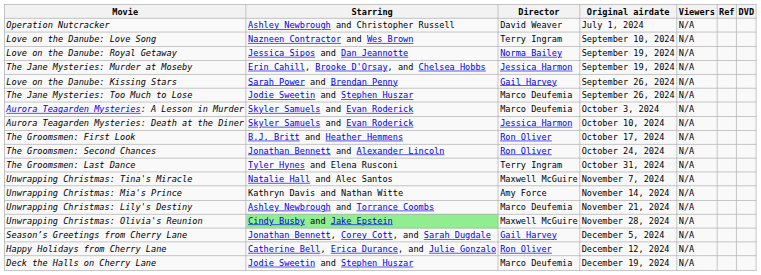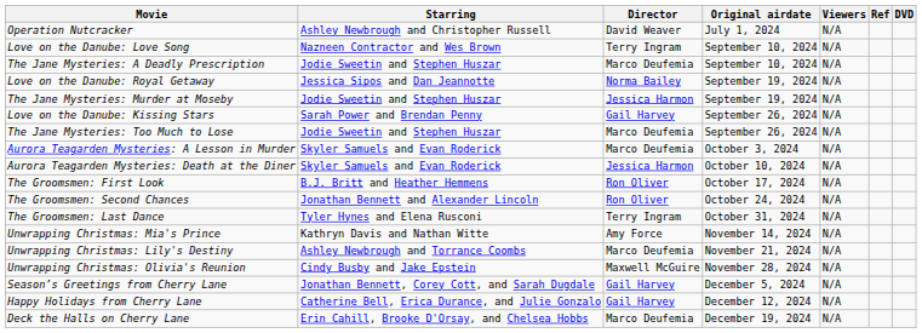 <table class="wikitable sortable">
 <tr>
 <th scope="col" class="unsortable">Movie</th>
 <th scope="col" class="unsortable">Starring</th>
 <th scope="col" class="unsortable">Director</th>
 <th scope="col" class="unsortable">Original airdate</th>
 <th scope="col">Viewers</th>
 <th scope="col" class="unsortable">Ref</th>
 <th scope="col" class="unsortable">DVD</th>
 </tr>
 <tr>
 <td><em>Operation Nutcracker</em></td>
 <td><a href='#'>Ashley Newbrough</a> and Christopher Russell</td>
 <td>David Weaver</td>
 <td>July 1, 2024</td>
 <td>N/A</td>
 <td></td>
 <td></td>
 </tr>
 <tr>
 <td><em>Love on the Danube: Love Song</em></td>
 <td><a href='#'>Nazneen Contractor</a> and <a href='#'>Wes Brown</a></td>
 <td>Terry Ingram</td>
 <td>September 10, 2024</td>
 <td>N/A</td>
 <td></td>
 <td></td>
 </tr>
 <tr>
+<td><em>The Jane Mysteries: A Deadly Prescription</em></td>
+<td><a href='#'>Jodie Sweetin</a> and <a href='#'>Stephen Huszar</a></td>
+<td>Marco Deufemia</td>
+<td>September 10, 2024</td>
+<td>N/A</td>
+<td></td>
+<td></td>
+</tr>
+<tr>
 <td><em>Love on the Danube: Royal Getaway</em></td>
 <td><a href='#'>Jessica Sipos</a> and <a href='#'>Dan Jeannotte</a></td>
 <td><a href='#'>Norma Bailey</a></td>
 <td>September 19, 2024</td>
 <td>N/A</td>
 <td></td>
 <td></td>
 </tr>
 <tr>
 <td><em>The Jane Mysteries: Murder at Moseby</em></td>
-<td><a href='#'>Erin Cahill</a>, <a href='#'>Brooke D'Orsay</a>, and <a href='#'>Chelsea Hobbs</a></td>
+<td><a href='#'>Jodie Sweetin</a> and <a href='#'>Stephen Huszar</a></td>
 <td><a href='#'>Jessica Harmon</a></td>
 <td>September 19, 2024</td>
 <td>N/A</td>
 <td></td>
 <td></td>
 </tr>
 <tr>
 <td><em>Love on the Danube: Kissing Stars</em></td>
 <td><a href='#'>Sarah Power</a> and <a href='#'>Brendan Penny</a></td>
 <td><a href='#'>Gail Harvey</a></td>
 <td>September 26, 2024</td>
 <td>N/A</td>
 <td></td>
 <td></td>
 </tr>
 <tr>
 <td><em>The Jane Mysteries: Too Much to Lose</em></td>
 <td><a href='#'>Jodie Sweetin</a> and <a href='#'>Stephen Huszar</a></td>
 <td>Marco Deufemia</td>
 <td>September 26, 2024</td>
 <td>N/A</td>
 <td></td>
 <td></td>
 </tr>
 <tr>
 <td><em><a href='#'>Aurora Teagarden Mysteries</a>: A Lesson in Murder</em></td>
 <td><a href='#'>Skyler Samuels</a> and <a href='#'>Evan Roderick</a></td>
 <td>Marco Deufemia</td>
 <td>October 3, 2024</td>
 <td>N/A</td>
 <td></td>
 <td></td>
 </tr>
 <tr>
 <td><em>Aurora Teagarden Mysteries: Death at the Diner</em></td>
 <td><a href='#'>Skyler Samuels</a> and <a href='#'>Evan Roderick</a></td>
 <td><a href='#'>Jessica Harmon</a></td>
 <td>October 10, 2024</td>
 <td>N/A</td>
 <td></td>
 <td></td>
 </tr>
 <tr>
 <td><em>The Groomsmen: First Look</em></td>
 <td><a href='#'>B.J. Britt</a> and <a href='#'>Heather Hemmens</a></td>
 <td><a href='#'>Ron Oliver</a></td>
 <td>October 17, 2024</td>
 <td>N/A</td>
 <td></td>
 <td></td>
 </tr>
 <tr>
 <td><em>The Groomsmen: Second Chances</em></td>
 <td><a href='#'>Jonathan Bennett</a> and <a href='#'>Alexander Lincoln</a></td>
 <td><a href='#'>Ron Oliver</a></td>
 <td>October 24, 2024</td>
 <td>N/A</td>
 <td></td>
 <td></td>
 </tr>
 <tr>
 <td><em>The Groomsmen: Last Dance</em></td>
 <td><a href='#'>Tyler Hynes</a> and Elena Rusconi</td>
 <td>Terry Ingram</td>
 <td>October 31, 2024</td>
 <td>N/A</td>
 <td></td>
 <td></td>
 </tr>
 <tr>
-<td><em>Unwrapping Christmas: Tina's Miracle</em></td>
-<td><a href='#'>Natalie Hall</a> and Alec Santos</td>
-<td>Maxwell McGuire</td>
-<td>November 7, 2024</td>
-<td>N/A</td>
-<td></td>
-<td></td>
-</tr>
-<tr>
 <td><em>Unwrapping Christmas: Mia's Prince</em></td>
 <td>Kathryn Davis and Nathan Witte</td>
 <td>Amy Force</td>
 <td>November 14, 2024</td>
 <td>N/A</td>
 <td></td>
 <td></td>
 </tr>
 <tr>
 <td><em>Unwrapping Christmas: Lily's Destiny</em></td>
 <td><a href='#'>Ashley Newbrough</a> and <a href='#'>Torrance Coombs</a></td>
 <td>Marco Deufemia</td>
 <td>November 21, 2024</td>
 <td>N/A</td>
 <td></td>
 <td></td>
 </tr>
 <tr>
 <td><em>Unwrapping Christmas: Olivia's Reunion</em></td>
-<td style="background: lightgreen;"><a href='#'>Cindy Busby</a> and <a href='#'>Jake Epstein</a></td>
+<td><a href='#'>Cindy Busby</a> and <a href='#'>Jake Epstein</a></td>
 <td>Maxwell McGuire</td>
 <td>November 28, 2024</td>
 <td>N/A</td>
 <td></td>
 <td></td>
 </tr>
 <tr>
 <td><em>Season’s Greetings from Cherry Lane</em></td>
 <td><a href='#'>Jonathan Bennett</a>, <a href='#'>Corey Cott</a>, and <a href='#'>Sarah Dugdale</a></td>
 <td><a href='#'>Gail Harvey</a></td>
 <td>December 5, 2024</td>
 <td>N/A</td>
 <td></td>
 <td></td>
 </tr>
 <tr>
 <td><em>Happy Holidays from Cherry Lane</em></td>
 <td><a href='#'>Catherine Bell</a>, <a href='#'>Erica Durance</a>, and <a href='#'>Julie Gonzalo</a></td>
-<td><a href='#'>Ron Oliver</a></td>
+<td><a href='#'>Gail Harvey</a></td>
 <td>December 12, 2024</td>
 <td>N/A</td>
 <td></td>
 <td></td>
 </tr>
 <tr>
 <td><em>Deck the Halls on Cherry Lane</em></td>
-<td><a href='#'>Jodie Sweetin</a> and <a href='#'>Stephen Huszar</a></td>
+<td><a href='#'>Erin Cahill</a>, <a href='#'>Brooke D'Orsay</a>, and <a href='#'>Chelsea Hobbs</a></td>
 <td>Marco Deufemia</td>
 <td>December 19, 2024</td>
 <td>N/A</td>
 <td></td>
 <td></td>
 </tr>
 </table>
